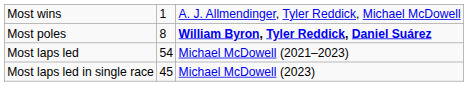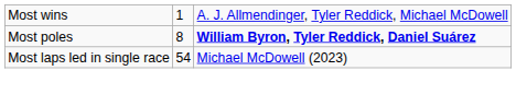 <table class="wikitable" style="font-size:95%;">
 <tr>
 <td>Most wins</td>
 <td>1</td>
 <td><a href='#'>A. J. Allmendinger</a>, <a href='#'>Tyler Reddick</a>, <a href='#'>Michael McDowell</a></td>
 </tr>
 <tr>
 <td>Most poles</td>
 <td>8</td>
 <td><strong><a href='#'>William Byron</a>, <a href='#'>Tyler Reddick</a>, <a href='#'>Daniel Suárez</a></strong></td>
 </tr>
 <tr>
-<td>Most laps led</td>
+<td>Most laps led in single race</td>
 <td>54</td>
-<td><a href='#'>Michael McDowell</a> (2021–2023)</td>
-</tr>
-<tr>
-<td>Most laps led in single race</td>
-<td>45</td>
 <td><a href='#'>Michael McDowell</a> (2023)</td>
 </tr>
 </table>
